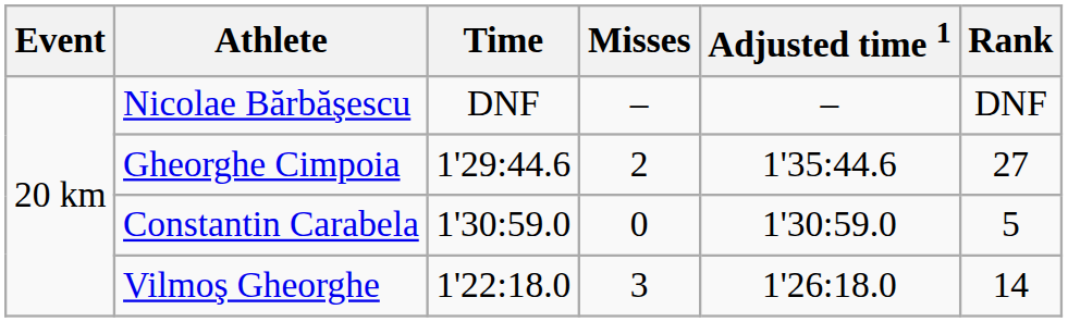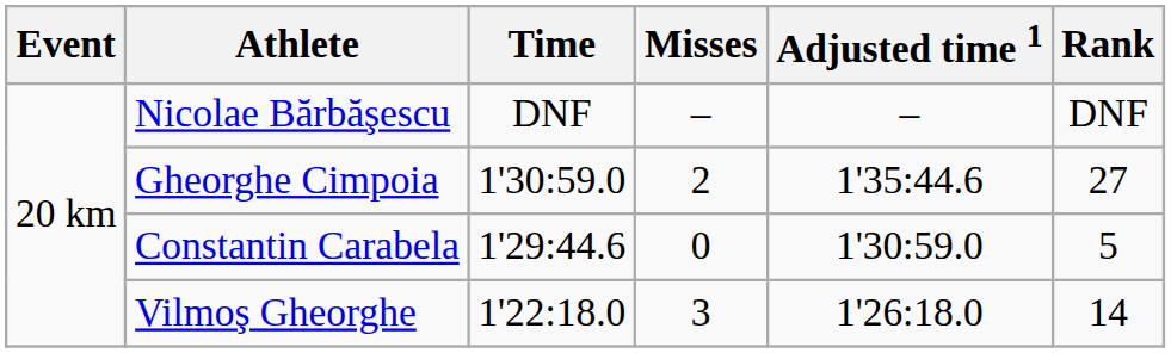 <table class="wikitable" style="font-size:90%">
 <tr>
 <th>Event</th>
 <th>Athlete</th>
 <th>Time</th>
 <th>Misses</th>
 <th>Adjusted time <sup>1</sup></th>
 <th>Rank</th>
 </tr>
 <tr>
 <td rowspan="4">20 km</td>
 <td><a href='#'>Nicolae Bărbăşescu</a></td>
 <td align="center">DNF</td>
 <td align="center">–</td>
 <td align="center">–</td>
 <td align="center">DNF</td>
 </tr>
 <tr>
 <td><a href='#'>Gheorghe Cimpoia</a></td>
-<td align="center">1'29:44.6</td>
+<td align="center">1'30:59.0</td>
 <td align="center">2</td>
 <td align="center">1'35:44.6</td>
 <td align="center">27</td>
 </tr>
 <tr>
 <td><a href='#'>Constantin Carabela</a></td>
-<td align="center">1'30:59.0</td>
+<td align="center">1'29:44.6</td>
 <td align="center">0</td>
 <td align="center">1'30:59.0</td>
 <td align="center">5</td>
 </tr>
 <tr>
 <td><a href='#'>Vilmoş Gheorghe</a></td>
 <td align="center">1'22:18.0</td>
 <td align="center">3</td>
 <td align="center">1'26:18.0</td>
 <td align="center">14</td>
 </tr>
 </table>
